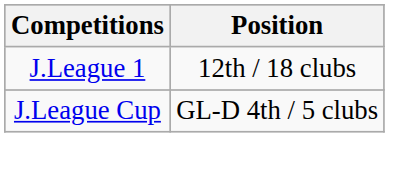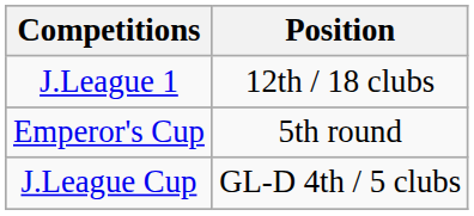 <table class="wikitable" style="text-align:center;">
 <tr>
 <th>Competitions</th>
 <th>Position</th>
 </tr>
 <tr>
 <td><a href='#'>J.League 1</a></td>
 <td>12th / 18 clubs</td>
 </tr>
 <tr>
+<td><a href='#'>Emperor's Cup</a></td>
+<td>5th round</td>
+</tr>
+<tr>
 <td><a href='#'>J.League Cup</a></td>
 <td>GL-D 4th / 5 clubs</td>
 </tr>
 </table>
